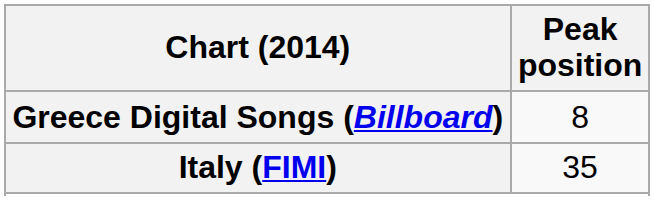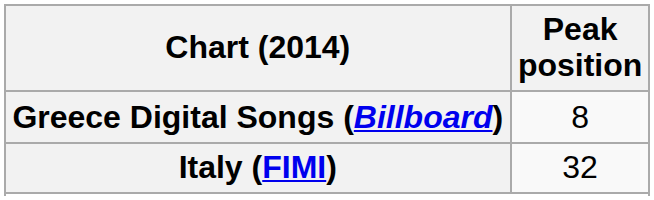 <table class="wikitable sortable plainrowheaders" style="text-align:center">
 <tr>
 <th scope="col">Chart (2014)</th>
 <th scope="col">Peak<br>position</th>
 </tr>
 <tr>
 </tr>
 <tr>
 </tr>
 <tr>
 </tr>
 <tr>
 </tr>
 <tr>
 <th scope="row">Greece Digital Songs (<em><a href='#'>Billboard</a></em>)</th>
 <td>8</td>
 </tr>
 <tr>
 </tr>
 <tr>
 </tr>
 <tr>
 <th scope="row">Italy (<a href='#'>FIMI</a>)</th>
-<td>35</td>
+<td>32</td>
 </tr>
 <tr>
 </tr>
 <tr>
 </tr>
 <tr>
 </tr>
 </table>
